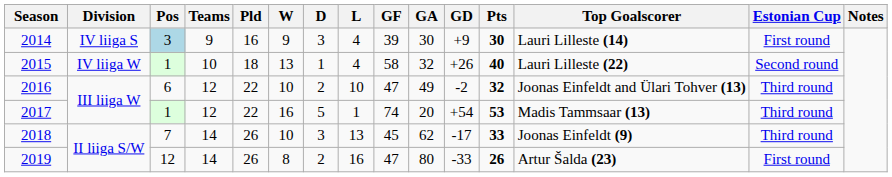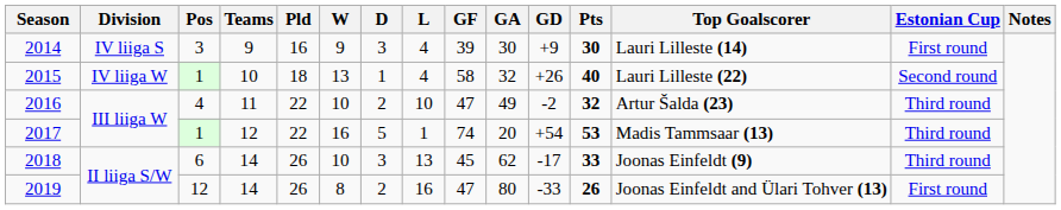 <table class="wikitable">
 <tr>
 <th width=60px>Season</th>
 <th width=80px>Division</th>
 <th width=30px>Pos</th>
 <th width=30px>Teams</th>
 <th width=30px>Pld</th>
 <th width=30px>W</th>
 <th width=30px>D</th>
 <th width=30px>L</th>
 <th width=30px>GF</th>
 <th width=30px>GA</th>
 <th width=30px>GD</th>
 <th width=30px>Pts</th>
 <th>Top Goalscorer</th>
 <th><a href='#'>Estonian Cup</a></th>
 <th>Notes</th>
 </tr>
 <tr align=center>
 <td><a href='#'>2014</a></td>
 <td><a href='#'>IV liiga S</a></td>
-<td style="background: lightblue;">3</td>
+<td>3</td>
 <td>9</td>
 <td>16</td>
 <td>9</td>
 <td>3</td>
 <td>4</td>
 <td>39</td>
 <td>30</td>
 <td>+9</td>
 <td><strong>30</strong></td>
 <td align=left>Lauri Lilleste <strong>(14)</strong></td>
 <td><a href='#'>First round</a></td>
 </tr>
 <tr align=center>
 <td><a href='#'>2015</a></td>
 <td><a href='#'>IV liiga W</a></td>
 <td bgcolor="#DDFFDD">1</td>
 <td>10</td>
 <td>18</td>
 <td>13</td>
 <td>1</td>
 <td>4</td>
 <td>58</td>
 <td>32</td>
 <td>+26</td>
 <td><strong>40</strong></td>
 <td align=left>Lauri Lilleste <strong>(22)</strong></td>
 <td><a href='#'>Second round</a></td>
 </tr>
 <tr align=center>
 <td><a href='#'>2016</a></td>
 <td rowspan=2><a href='#'>III liiga W</a></td>
-<td>6</td>
-<td>12</td>
+<td>4</td>
+<td>11</td>
 <td>22</td>
 <td>10</td>
 <td>2</td>
 <td>10</td>
 <td>47</td>
 <td>49</td>
 <td>-2</td>
 <td><strong>32</strong></td>
-<td align=left>Joonas Einfeldt and Ülari Tohver <strong>(13)</strong></td>
+<td align=left>Artur Šalda <strong>(23)</strong></td>
 <td><a href='#'>Third round</a></td>
 </tr>
 <tr align=center>
 <td><a href='#'>2017</a></td>
 <td bgcolor="#DDFFDD">1</td>
 <td>12</td>
 <td>22</td>
 <td>16</td>
 <td>5</td>
 <td>1</td>
 <td>74</td>
 <td>20</td>
 <td>+54</td>
 <td><strong>53</strong></td>
 <td align=left>Madis Tammsaar <strong>(13)</strong></td>
 <td><a href='#'>Third round</a></td>
 </tr>
 <tr align=center>
 <td><a href='#'>2018</a></td>
 <td rowspan=2><a href='#'>II liiga S/W</a></td>
-<td>7</td>
+<td>6</td>
 <td>14</td>
 <td>26</td>
 <td>10</td>
 <td>3</td>
 <td>13</td>
 <td>45</td>
 <td>62</td>
 <td>-17</td>
 <td><strong>33</strong></td>
 <td align=left>Joonas Einfeldt <strong>(9)</strong></td>
 <td><a href='#'>Third round</a></td>
 </tr>
 <tr align=center>
 <td><a href='#'>2019</a></td>
 <td>12</td>
 <td>14</td>
 <td>26</td>
 <td>8</td>
 <td>2</td>
 <td>16</td>
 <td>47</td>
 <td>80</td>
 <td>-33</td>
 <td><strong>26</strong></td>
-<td align=left>Artur Šalda <strong>(23)</strong></td>
+<td align=left>Joonas Einfeldt and Ülari Tohver <strong>(13)</strong></td>
 <td><a href='#'>First round</a></td>
 </tr>
 </table>
